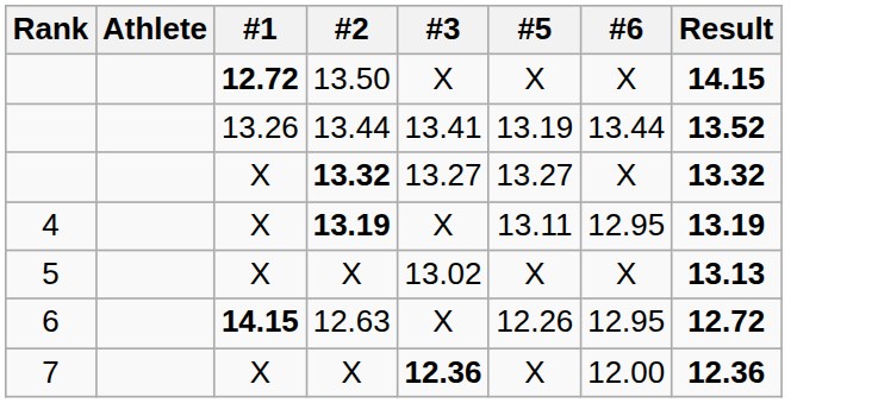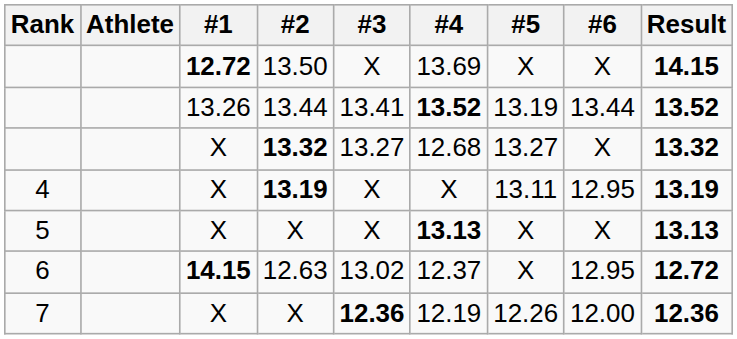 <table class="wikitable sortable" style="text-align:center">
 <tr>
 <th>Rank</th>
 <th>Athlete</th>
 <th>#1</th>
 <th>#2</th>
 <th>#3</th>
+<th>#4</th>
 <th>#5</th>
 <th>#6</th>
 <th>Result</th>
 </tr>
 <tr>
 <td></td>
 <td align=left></td>
 <td><strong>12.72</strong></td>
 <td>13.50</td>
 <td>X</td>
+<td>13.69</td>
 <td>X</td>
 <td>X</td>
 <td><strong>14.15</strong></td>
 </tr>
 <tr>
 <td></td>
 <td align=left></td>
 <td>13.26</td>
 <td>13.44</td>
 <td>13.41</td>
+<td><strong>13.52</strong></td>
 <td>13.19</td>
 <td>13.44</td>
 <td><strong>13.52</strong></td>
 </tr>
 <tr>
 <td></td>
 <td align=left></td>
 <td>X</td>
 <td><strong>13.32</strong></td>
 <td>13.27</td>
+<td>12.68</td>
 <td>13.27</td>
 <td>X</td>
 <td><strong>13.32</strong></td>
 </tr>
 <tr>
 <td>4</td>
 <td align=left></td>
 <td>X</td>
 <td><strong>13.19</strong></td>
 <td>X</td>
+<td>X</td>
 <td>13.11</td>
 <td>12.95</td>
 <td><strong>13.19</strong></td>
 </tr>
 <tr>
 <td>5</td>
 <td align=left></td>
 <td>X</td>
 <td>X</td>
-<td>13.02</td>
+<td>X</td>
+<td><strong>13.13</strong></td>
 <td>X</td>
 <td>X</td>
 <td><strong>13.13</strong></td>
 </tr>
 <tr>
 <td>6</td>
 <td align=left></td>
 <td><strong>14.15</strong></td>
 <td>12.63</td>
+<td>13.02</td>
+<td>12.37</td>
 <td>X</td>
-<td>12.26</td>
 <td>12.95</td>
 <td><strong>12.72</strong></td>
 </tr>
 <tr>
 <td>7</td>
 <td align=left></td>
 <td>X</td>
 <td>X</td>
 <td><strong>12.36</strong></td>
-<td>X</td>
+<td>12.19</td>
+<td>12.26</td>
 <td>12.00</td>
 <td><strong>12.36</strong></td>
 </tr>
 </table>
